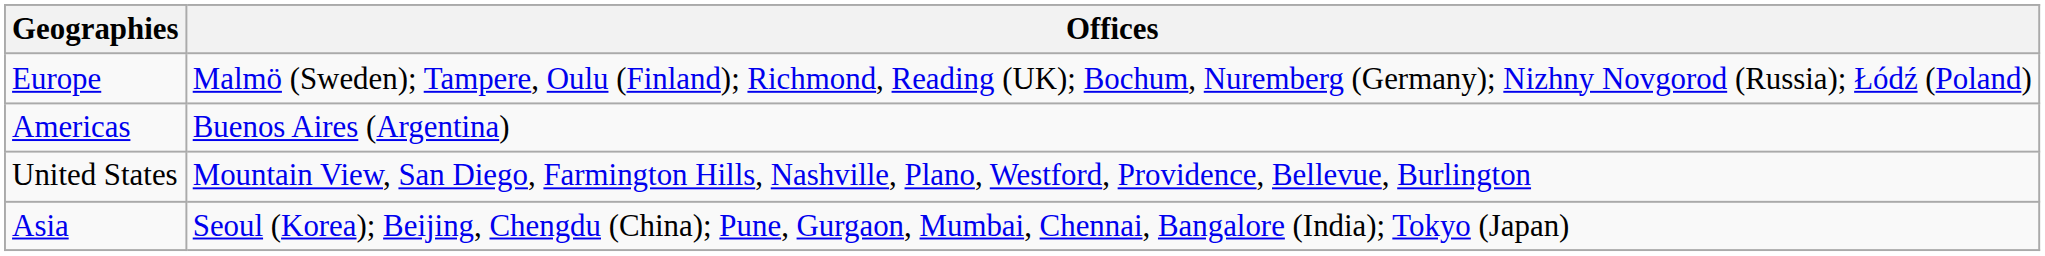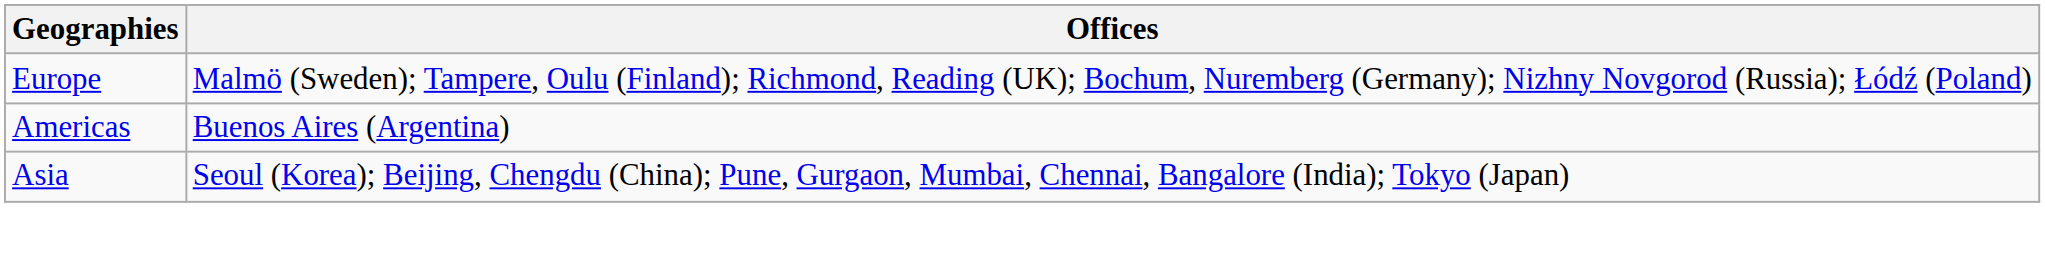 <table class="wikitable">
 <tr>
 <th>Geographies</th>
 <th>Offices</th>
 </tr>
 <tr>
 <td><a href='#'>Europe</a></td>
 <td><a href='#'>Malmö</a> (Sweden); <a href='#'>Tampere</a>, <a href='#'>Oulu</a> (<a href='#'>Finland</a>); <a href='#'>Richmond</a>, <a href='#'>Reading</a> (UK); <a href='#'>Bochum</a>, <a href='#'>Nuremberg</a> (Germany); <a href='#'>Nizhny Novgorod</a>  (Russia); <a href='#'>Łódź</a> (<a href='#'>Poland</a>)</td>
 </tr>
 <tr>
 <td><a href='#'>Americas</a></td>
 <td><a href='#'>Buenos Aires</a> (<a href='#'>Argentina</a>)</td>
 </tr>
 <tr>
-<td>United States</td>
-<td><a href='#'>Mountain View</a>, <a href='#'>San Diego</a>, <a href='#'>Farmington Hills</a>, <a href='#'>Nashville</a>, <a href='#'>Plano</a>, <a href='#'>Westford</a>, <a href='#'>Providence</a>, <a href='#'>Bellevue</a>, <a href='#'>Burlington</a></td>
-</tr>
-<tr>
 <td><a href='#'>Asia</a></td>
 <td><a href='#'>Seoul</a> (<a href='#'>Korea</a>); <a href='#'>Beijing</a>, <a href='#'>Chengdu</a> (China); <a href='#'>Pune</a>, <a href='#'>Gurgaon</a>, <a href='#'>Mumbai</a>, <a href='#'>Chennai</a>, <a href='#'>Bangalore</a> (India); <a href='#'>Tokyo</a> (Japan)</td>
 </tr>
 </table>
